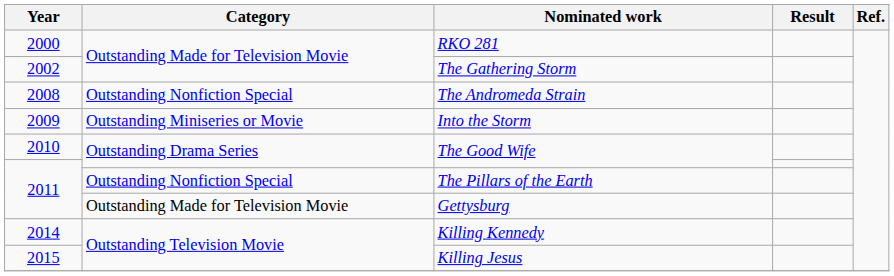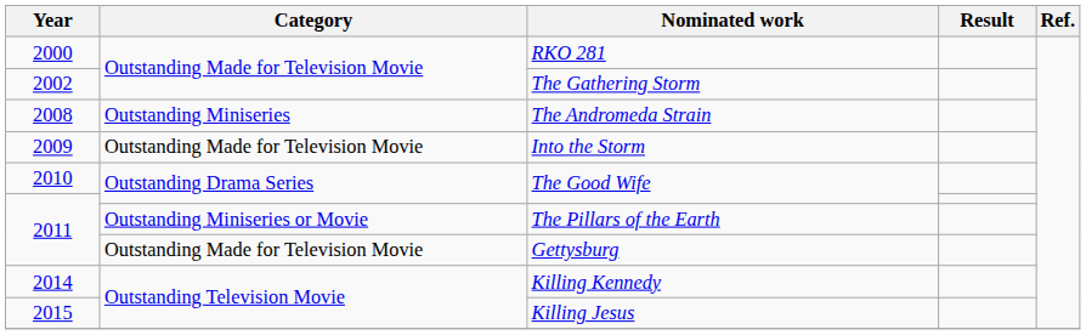 <table class=wikitable>
 <tr>
 <th scope="col" style="width:5em;">Year</th>
 <th scope="col" style="width:26em;">Category</th>
 <th scope="col" style="width:25em;">Nominated work</th>
 <th scope="col" style="width:5em;">Result</th>
 <th>Ref.</th>
 </tr>
 <tr>
 <td style="text-align:center;"><a href='#'>2000</a></td>
 <td rowspan=2><a href='#'>Outstanding Made for Television Movie</a></td>
 <td><em><a href='#'>RKO 281</a></em></td>
 <td></td>
 <td rowspan=10></td>
 </tr>
 <tr>
 <td style="text-align:center;"><a href='#'>2002</a></td>
 <td><em><a href='#'>The Gathering Storm</a></em></td>
 <td></td>
 </tr>
 <tr>
 <td style="text-align:center;"><a href='#'>2008</a></td>
-<td><a href='#'>Outstanding Nonfiction Special</a></td>
+<td><a href='#'>Outstanding Miniseries</a></td>
 <td><em><a href='#'>The Andromeda Strain</a></em></td>
 <td></td>
 </tr>
 <tr>
 <td style="text-align:center;"><a href='#'>2009</a></td>
-<td><a href='#'>Outstanding Miniseries or Movie</a></td>
+<td>Outstanding Made for Television Movie</td>
 <td><em><a href='#'>Into the Storm</a></em></td>
 <td></td>
 </tr>
 <tr>
 <td style="text-align:center;"><a href='#'>2010</a></td>
 <td rowspan=2><a href='#'>Outstanding Drama Series</a></td>
 <td rowspan=2><em><a href='#'>The Good Wife</a></em></td>
 <td></td>
 </tr>
 <tr>
 <td style="text-align:center;", rowspan=3><a href='#'>2011</a></td>
 <td></td>
 </tr>
 <tr>
-<td><a href='#'>Outstanding Nonfiction Special</a></td>
+<td><a href='#'>Outstanding Miniseries or Movie</a></td>
 <td><em><a href='#'>The Pillars of the Earth</a></em></td>
 <td></td>
 </tr>
 <tr>
 <td>Outstanding Made for Television Movie</td>
 <td><em><a href='#'>Gettysburg</a></em></td>
 <td></td>
 </tr>
 <tr>
 <td style="text-align:center;"><a href='#'>2014</a></td>
 <td rowspan=2><a href='#'>Outstanding Television Movie</a></td>
 <td><em><a href='#'>Killing Kennedy</a></em></td>
 <td></td>
 </tr>
 <tr>
 <td style="text-align:center;"><a href='#'>2015</a></td>
 <td><em><a href='#'>Killing Jesus</a></em></td>
 <td></td>
 </tr>
 <tr>
 </tr>
 </table>
